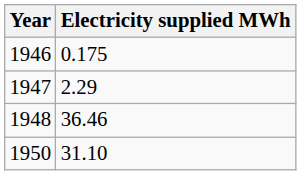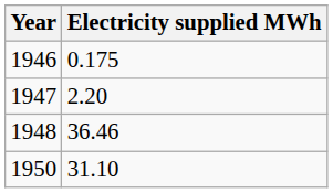 <table class="wikitable">
 <tr>
 <th>Year</th>
 <th>Electricity  supplied MWh</th>
 </tr>
 <tr>
 <td>1946</td>
 <td>0.175</td>
 </tr>
 <tr>
 <td>1947</td>
-<td>2.29</td>
+<td>2.20</td>
 </tr>
 <tr>
 <td>1948</td>
 <td>36.46</td>
 </tr>
 <tr>
 <td>1950</td>
 <td>31.10</td>
 </tr>
 </table>
